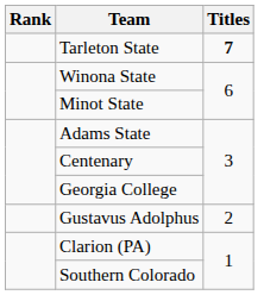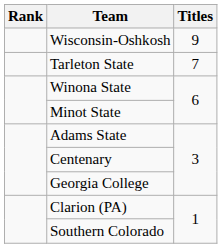 <table class="wikitable sortable" style="text-align:center">
 <tr>
 <th>Rank</th>
 <th>Team</th>
 <th>Titles</th>
 </tr>
 <tr>
 <td></td>
+<td align=left>Wisconsin-Oshkosh</td>
+<td>9</td>
+</tr>
+<tr>
+<td></td>
 <td align=left>Tarleton State</td>
-<td><strong>7</strong></td>
+<td>7</td>
 </tr>
 <tr>
 <td rowspan=2></td>
 <td align=left>Winona State</td>
 <td rowspan=2>6</td>
 </tr>
 <tr>
 <td align=left>Minot State</td>
 </tr>
 <tr>
 <td rowspan=3></td>
 <td align=left>Adams State</td>
 <td rowspan=3>3</td>
 </tr>
 <tr>
 <td align=left>Centenary</td>
 </tr>
 <tr>
 <td align=left>Georgia College</td>
 </tr>
 <tr>
-<td></td>
-<td align=left>Gustavus Adolphus</td>
-<td>2</td>
-</tr>
-<tr>
 <td rowspan=2></td>
 <td align=left>Clarion (PA)</td>
 <td rowspan=2>1</td>
 </tr>
 <tr>
 <td align=left>Southern Colorado</td>
 </tr>
 </table>
